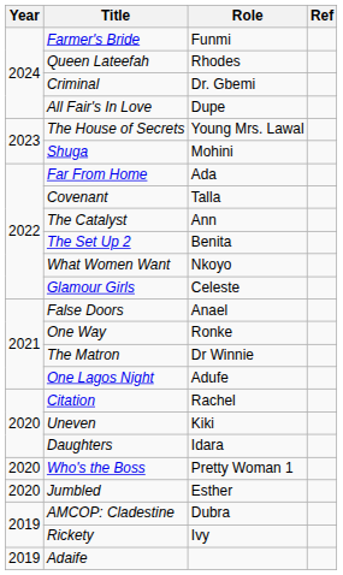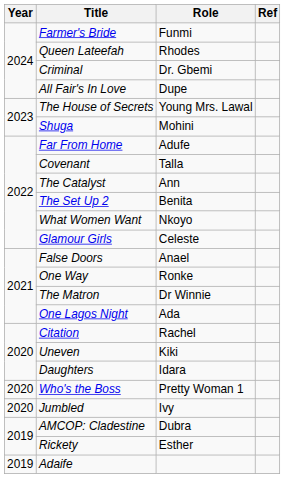 <table class="wikitable">
 <tr>
 <th>Year</th>
 <th>Title</th>
 <th>Role</th>
 <th>Ref</th>
 </tr>
 <tr>
 <td rowspan="4">2024</td>
 <td><em><a href='#'>Farmer's Bride</a></em></td>
 <td>Funmi</td>
 <td></td>
 </tr>
 <tr>
 <td><em>Queen Lateefah</em></td>
 <td>Rhodes</td>
 <td></td>
 </tr>
 <tr>
 <td><em>Criminal</em></td>
 <td>Dr. Gbemi</td>
 <td></td>
 </tr>
 <tr>
 <td><em>All Fair's In Love</em></td>
 <td>Dupe</td>
 <td></td>
 </tr>
 <tr>
 <td rowspan="2">2023</td>
 <td><em>The House of Secrets</em></td>
 <td>Young Mrs. Lawal</td>
 <td></td>
 </tr>
 <tr>
 <td><a href='#'><em>Shuga</em></a></td>
 <td>Mohini</td>
 <td></td>
 </tr>
 <tr>
 <td rowspan="6">2022</td>
 <td><a href='#'><em>Far From Home</em></a></td>
-<td>Ada</td>
+<td>Adufe</td>
 <td></td>
 </tr>
 <tr>
 <td><em>Covenant</em></td>
 <td>Talla</td>
 <td></td>
 </tr>
 <tr>
 <td><em>The Catalyst</em></td>
 <td>Ann</td>
 <td></td>
 </tr>
 <tr>
 <td><em><a href='#'>The Set Up 2</a></em></td>
 <td>Benita</td>
 <td></td>
 </tr>
 <tr>
 <td><em>What Women Want</em></td>
 <td>Nkoyo</td>
 <td></td>
 </tr>
 <tr>
 <td><a href='#'><em>Glamour Girls</em></a></td>
 <td>Celeste</td>
 <td></td>
 </tr>
 <tr>
 <td rowspan="4">2021</td>
 <td><em>False Doors</em></td>
 <td>Anael</td>
 <td></td>
 </tr>
 <tr>
 <td><em>One Way</em></td>
 <td>Ronke</td>
 <td></td>
 </tr>
 <tr>
 <td><em>The Matron</em></td>
 <td>Dr Winnie</td>
 <td></td>
 </tr>
 <tr>
 <td><em><a href='#'>One Lagos Night</a></em></td>
-<td>Adufe</td>
+<td>Ada</td>
 <td></td>
 </tr>
 <tr>
 <td rowspan="3">2020</td>
 <td><a href='#'><em>Citation</em></a></td>
 <td>Rachel</td>
 <td></td>
 </tr>
 <tr>
 <td><em>Uneven</em></td>
 <td>Kiki</td>
 <td></td>
 </tr>
 <tr>
 <td><em>Daughters</em></td>
 <td>Idara</td>
 <td></td>
 </tr>
 <tr>
 <td>2020</td>
 <td><em><a href='#'>Who's the Boss</a></em></td>
 <td>Pretty Woman 1</td>
 <td></td>
 </tr>
 <tr>
 <td>2020</td>
 <td><em>Jumbled</em></td>
-<td>Esther</td>
+<td>Ivy</td>
 <td></td>
 </tr>
 <tr>
 <td rowspan="2">2019</td>
 <td><em>AMCOP: Cladestine</em></td>
 <td>Dubra</td>
 <td></td>
 </tr>
 <tr>
 <td><em>Rickety</em></td>
-<td>Ivy</td>
+<td>Esther</td>
 <td></td>
 </tr>
 <tr>
 <td>2019</td>
 <td><em>Adaife</em></td>
 <td></td>
 <td></td>
 </tr>
 </table>
